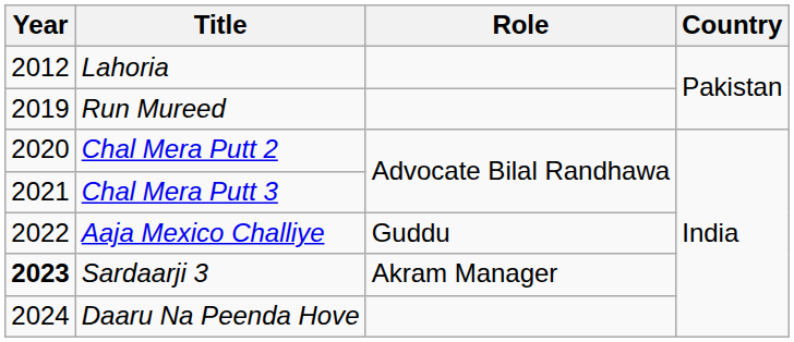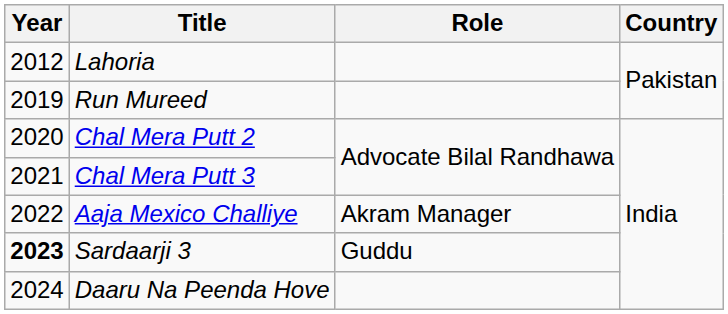 <table class="wikitable">
 <tr>
 <th>Year</th>
 <th>Title</th>
 <th>Role</th>
 <th>Country</th>
 </tr>
 <tr>
 <td>2012</td>
 <td><em>Lahoria</em></td>
 <td></td>
 <td rowspan="2">Pakistan</td>
 </tr>
 <tr>
 <td>2019</td>
 <td><em>Run Mureed</em></td>
 <td></td>
 </tr>
 <tr>
 <td>2020</td>
 <td><em><a href='#'>Chal Mera Putt 2</a></em></td>
 <td rowspan="2">Advocate Bilal Randhawa</td>
 <td rowspan="5">India</td>
 </tr>
 <tr>
 <td>2021</td>
 <td><em><a href='#'>Chal Mera Putt 3</a></em></td>
 </tr>
 <tr>
 <td>2022</td>
 <td><em><a href='#'>Aaja Mexico Challiye</a></em></td>
-<td>Guddu</td>
+<td>Akram Manager</td>
 </tr>
 <tr>
 <td><strong>2023</strong></td>
 <td><em>Sardaarji 3</em></td>
-<td>Akram Manager</td>
+<td>Guddu</td>
 </tr>
 <tr>
 <td>2024</td>
 <td><em>Daaru Na Peenda Hove</em></td>
 <td></td>
 </tr>
 </table>
